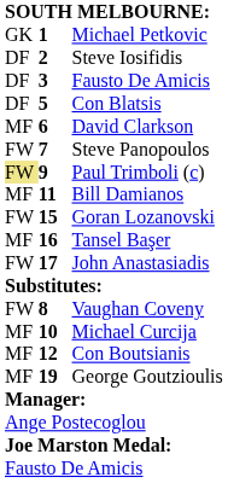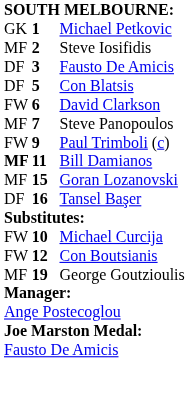 <table style="font-size: 90%" cellspacing="0" cellpadding="0">
 <tr>
 <td colspan="4"><strong>SOUTH MELBOURNE:</strong></td>
 </tr>
 <tr>
 <th width=25></th>
 <th width=25></th>
 </tr>
 <tr>
 <td>GK</td>
 <td><strong>1</strong></td>
 <td> <a href='#'>Michael Petkovic</a></td>
 </tr>
 <tr>
-<td>DF</td>
+<td>MF</td>
 <td><strong>2</strong></td>
 <td> Steve Iosifidis</td>
 </tr>
 <tr>
 <td>DF</td>
 <td><strong>3</strong></td>
 <td> <a href='#'>Fausto De Amicis</a></td>
 </tr>
 <tr>
 <td>DF</td>
 <td><strong>5</strong></td>
 <td> <a href='#'>Con Blatsis</a></td>
 </tr>
 <tr>
-<td>MF</td>
+<td>FW</td>
 <td><strong>6</strong></td>
 <td> <a href='#'>David Clarkson</a></td>
 </tr>
 <tr>
-<td>FW</td>
+<td>MF</td>
 <td><strong>7</strong></td>
 <td> Steve Panopoulos</td>
 </tr>
 <tr>
-<td style="background: khaki;">FW</td>
+<td>FW</td>
 <td><strong>9</strong></td>
 <td> <a href='#'>Paul Trimboli</a> (<a href='#'>c</a>)</td>
 </tr>
 <tr>
-<td>MF</td>
+<td><strong>MF</strong></td>
 <td><strong>11</strong></td>
 <td> <a href='#'>Bill Damianos</a></td>
 </tr>
 <tr>
-<td>FW</td>
+<td>MF</td>
 <td><strong>15</strong></td>
 <td> <a href='#'>Goran Lozanovski</a></td>
 <td></td>
 <td></td>
 <td></td>
 </tr>
 <tr>
-<td>MF</td>
+<td>DF</td>
 <td><strong>16</strong></td>
 <td> <a href='#'>Tansel Başer</a></td>
-</tr>
-<tr>
-<td>FW</td>
-<td><strong>17</strong></td>
-<td> <a href='#'>John Anastasiadis</a></td>
-<td></td>
-<td></td>
-<td></td>
 </tr>
 <tr>
 <td colspan=3><strong>Substitutes:</strong></td>
 </tr>
 <tr>
 <td>FW</td>
-<td><strong>8</strong></td>
-<td> <a href='#'>Vaughan Coveny</a></td>
-<td></td>
-<td></td>
-<td></td>
-</tr>
-<tr>
-<td>MF</td>
 <td><strong>10</strong></td>
 <td> <a href='#'>Michael Curcija</a></td>
 </tr>
 <tr>
-<td>MF</td>
+<td>FW</td>
 <td><strong>12</strong></td>
 <td> <a href='#'>Con Boutsianis</a></td>
 <td></td>
 <td></td>
 <td></td>
 </tr>
 <tr>
 <td>MF</td>
 <td><strong>19</strong></td>
 <td>  George Goutzioulis</td>
 </tr>
 <tr>
 <td colspan=3><strong>Manager:</strong></td>
 </tr>
 <tr>
 <td colspan=4> <a href='#'>Ange Postecoglou</a></td>
 </tr>
 <tr>
 <td colspan=3><strong>Joe Marston Medal:</strong></td>
 </tr>
 <tr>
 <td colspan=4> <a href='#'>Fausto De Amicis</a></td>
 </tr>
 </table>
